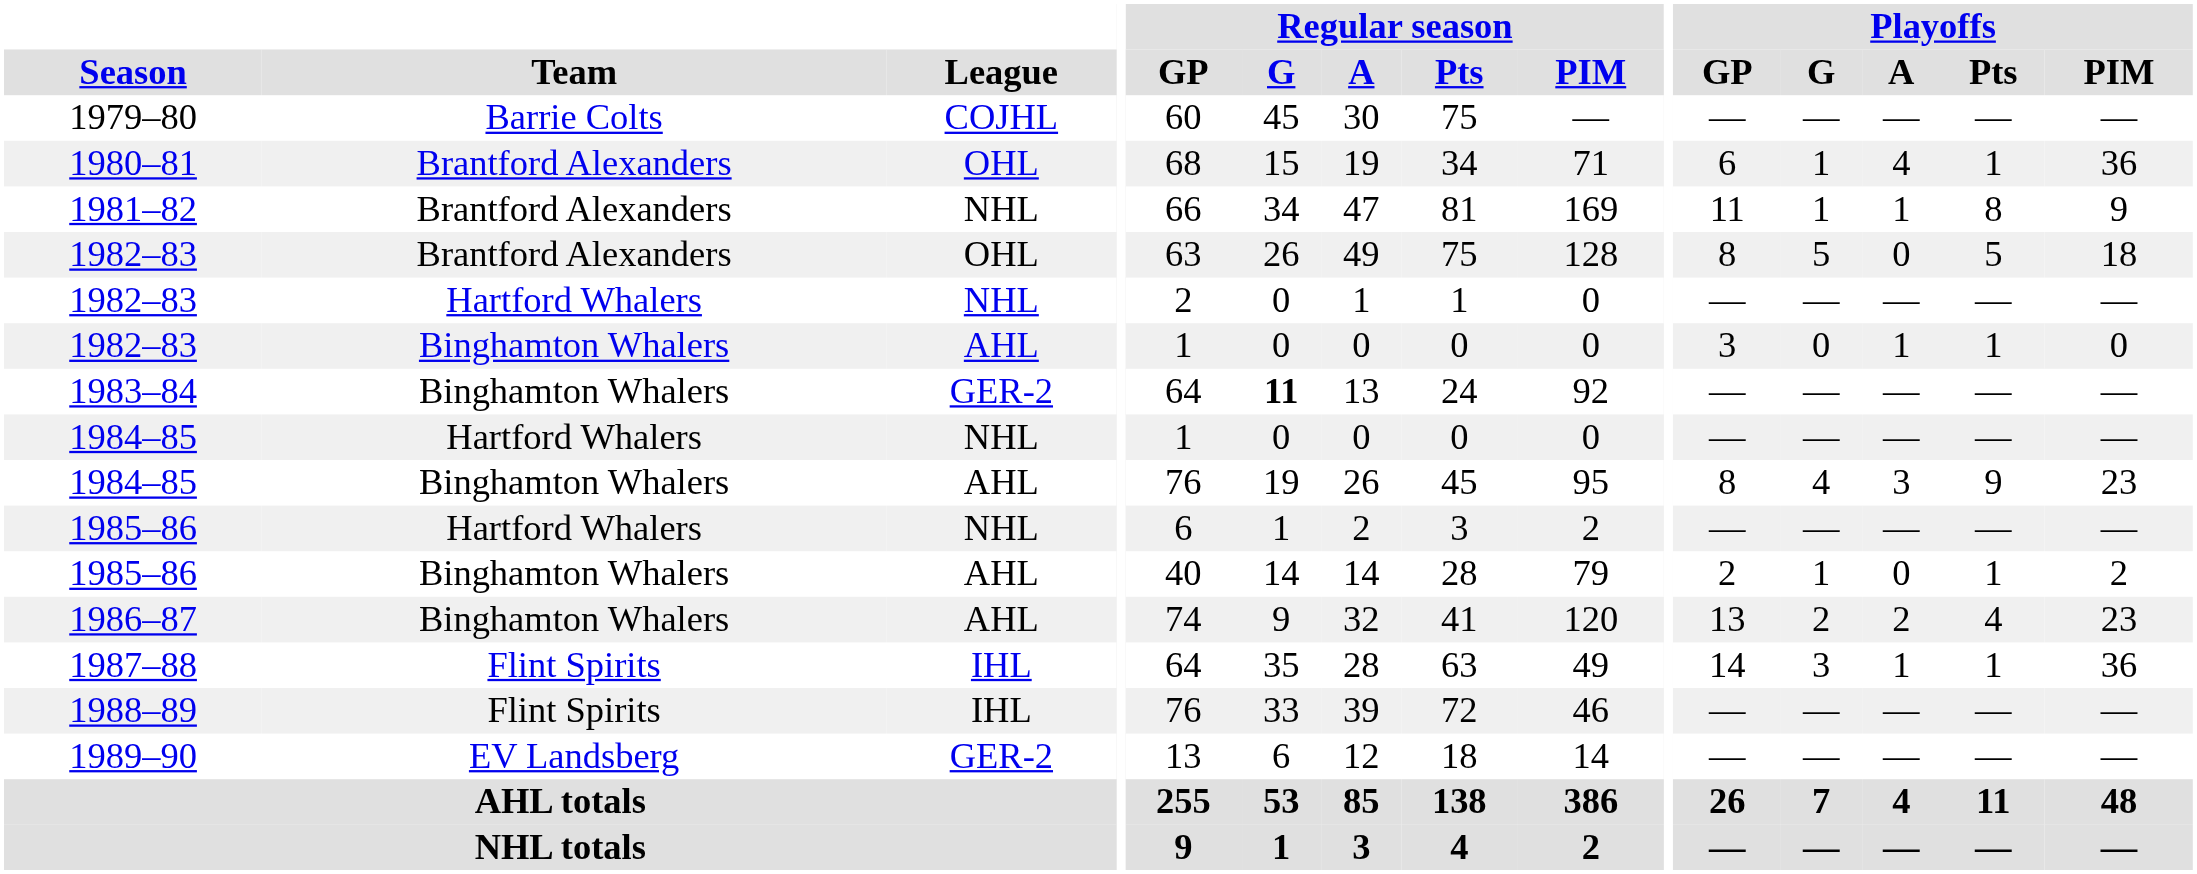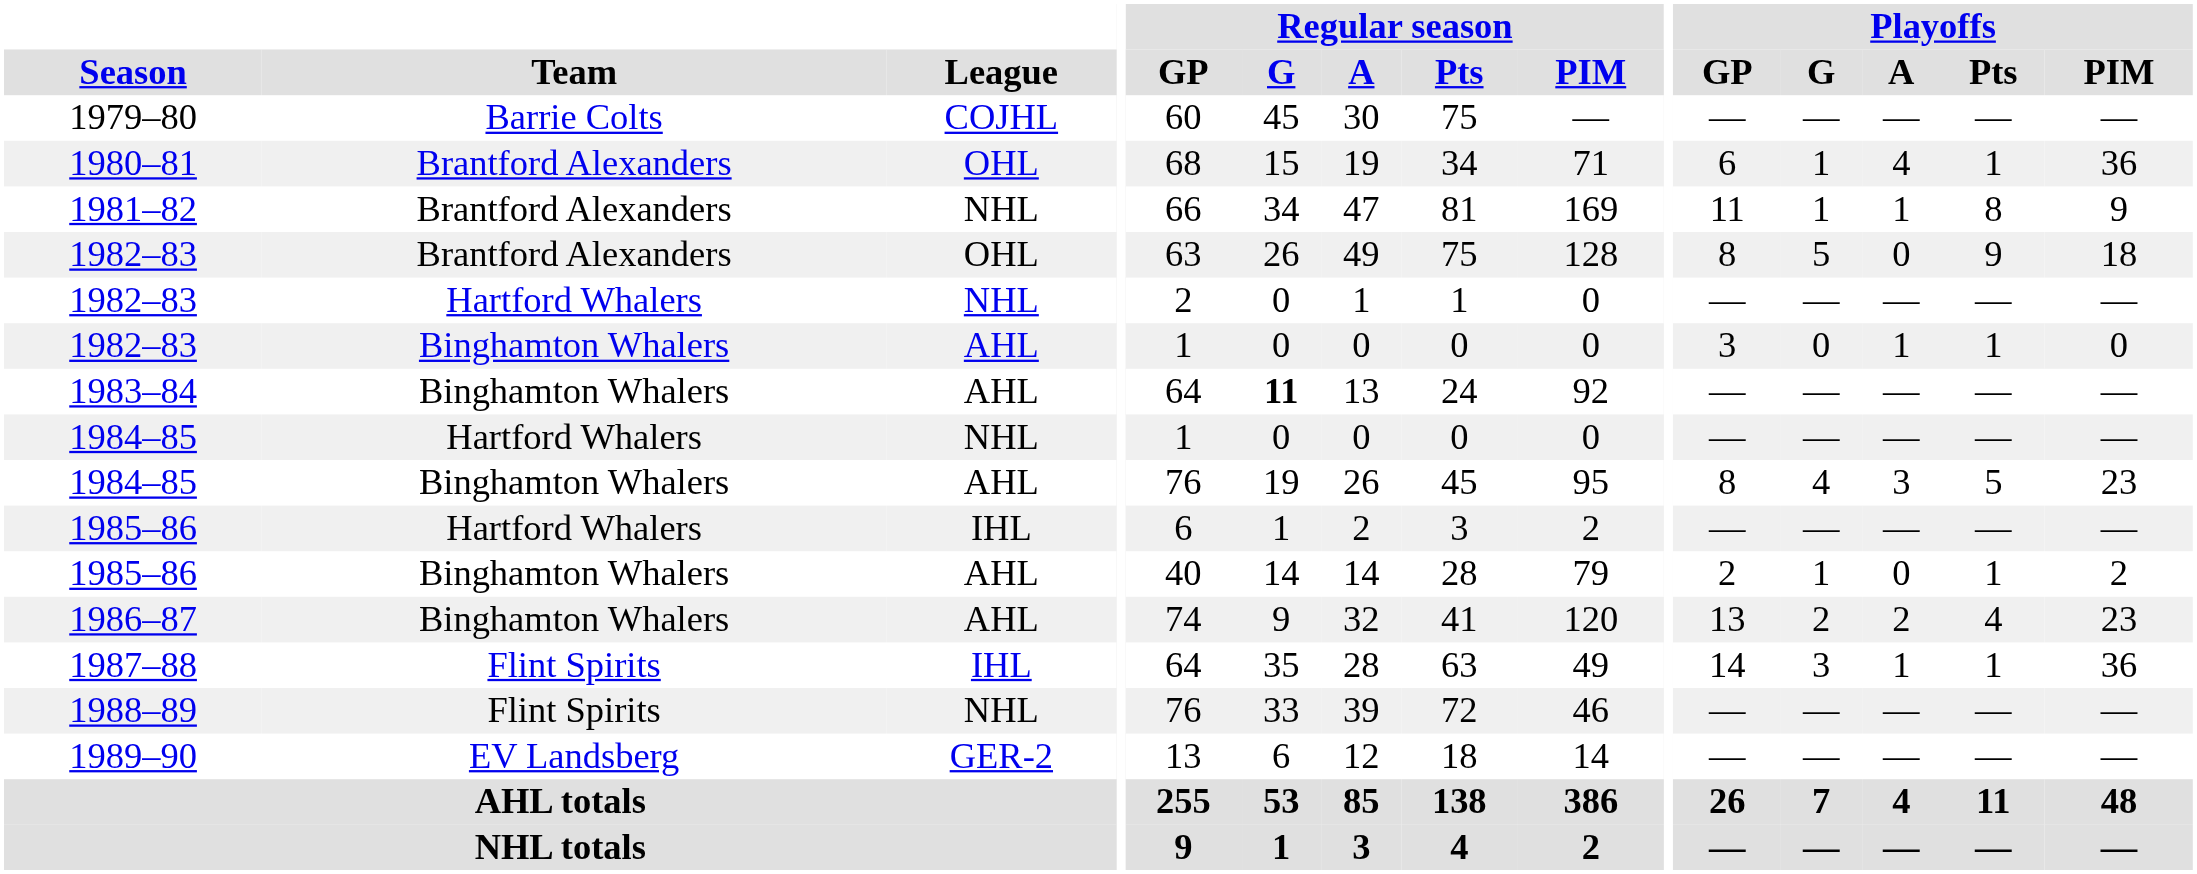 <table border="0" cellpadding="1" cellspacing="0" style="text-align:center; width:60em">
 <tr bgcolor="#e0e0e0">
 <th colspan="3" bgcolor="#ffffff"></th>
 <th rowspan="100" bgcolor="#ffffff"></th>
 <th colspan="5"><a href='#'>Regular season</a></th>
 <th rowspan="100" bgcolor="#ffffff"></th>
 <th colspan="5"><a href='#'>Playoffs</a></th>
 </tr>
 <tr bgcolor="#e0e0e0">
 <th><a href='#'>Season</a></th>
 <th>Team</th>
 <th>League</th>
 <th>GP</th>
 <th><a href='#'>G</a></th>
 <th><a href='#'>A</a></th>
 <th><a href='#'>Pts</a></th>
 <th><a href='#'>PIM</a></th>
 <th>GP</th>
 <th>G</th>
 <th>A</th>
 <th>Pts</th>
 <th>PIM</th>
 </tr>
 <tr>
 <td>1979–80</td>
 <td><a href='#'>Barrie Colts</a></td>
 <td><a href='#'>COJHL</a></td>
 <td>60</td>
 <td>45</td>
 <td>30</td>
 <td>75</td>
 <td>—</td>
 <td>—</td>
 <td>—</td>
 <td>—</td>
 <td>—</td>
 <td>—</td>
 </tr>
 <tr bgcolor="#f0f0f0">
 <td><a href='#'>1980–81</a></td>
 <td><a href='#'>Brantford Alexanders</a></td>
 <td><a href='#'>OHL</a></td>
 <td>68</td>
 <td>15</td>
 <td>19</td>
 <td>34</td>
 <td>71</td>
 <td>6</td>
 <td>1</td>
 <td>4</td>
 <td>1</td>
 <td>36</td>
 </tr>
 <tr>
 <td><a href='#'>1981–82</a></td>
 <td>Brantford Alexanders</td>
 <td>NHL</td>
 <td>66</td>
 <td>34</td>
 <td>47</td>
 <td>81</td>
 <td>169</td>
 <td>11</td>
 <td>1</td>
 <td>1</td>
 <td>8</td>
 <td>9</td>
 </tr>
 <tr bgcolor="#f0f0f0">
 <td><a href='#'>1982–83</a></td>
 <td>Brantford Alexanders</td>
 <td>OHL</td>
 <td>63</td>
 <td>26</td>
 <td>49</td>
 <td>75</td>
 <td>128</td>
 <td>8</td>
 <td>5</td>
 <td>0</td>
-<td>5</td>
+<td>9</td>
 <td>18</td>
 </tr>
 <tr>
 <td><a href='#'>1982–83</a></td>
 <td><a href='#'>Hartford Whalers</a></td>
 <td><a href='#'>NHL</a></td>
 <td>2</td>
 <td>0</td>
 <td>1</td>
 <td>1</td>
 <td>0</td>
 <td>—</td>
 <td>—</td>
 <td>—</td>
 <td>—</td>
 <td>—</td>
 </tr>
 <tr bgcolor="#f0f0f0">
 <td><a href='#'>1982–83</a></td>
 <td><a href='#'>Binghamton Whalers</a></td>
 <td><a href='#'>AHL</a></td>
 <td>1</td>
 <td>0</td>
 <td>0</td>
 <td>0</td>
 <td>0</td>
 <td>3</td>
 <td>0</td>
 <td>1</td>
 <td>1</td>
 <td>0</td>
 </tr>
 <tr>
 <td><a href='#'>1983–84</a></td>
 <td>Binghamton Whalers</td>
-<td><a href='#'>GER-2</a></td>
+<td>AHL</td>
 <td>64</td>
 <td><strong>11</strong></td>
 <td>13</td>
 <td>24</td>
 <td>92</td>
 <td>—</td>
 <td>—</td>
 <td>—</td>
 <td>—</td>
 <td>—</td>
 </tr>
 <tr bgcolor="#f0f0f0">
 <td><a href='#'>1984–85</a></td>
 <td>Hartford Whalers</td>
 <td>NHL</td>
 <td>1</td>
 <td>0</td>
 <td>0</td>
 <td>0</td>
 <td>0</td>
 <td>—</td>
 <td>—</td>
 <td>—</td>
 <td>—</td>
 <td>—</td>
 </tr>
 <tr>
 <td><a href='#'>1984–85</a></td>
 <td>Binghamton Whalers</td>
 <td>AHL</td>
 <td>76</td>
 <td>19</td>
 <td>26</td>
 <td>45</td>
 <td>95</td>
 <td>8</td>
 <td>4</td>
 <td>3</td>
-<td>9</td>
+<td>5</td>
 <td>23</td>
 </tr>
 <tr bgcolor="#f0f0f0">
 <td><a href='#'>1985–86</a></td>
 <td>Hartford Whalers</td>
-<td>NHL</td>
+<td>IHL</td>
 <td>6</td>
 <td>1</td>
 <td>2</td>
 <td>3</td>
 <td>2</td>
 <td>—</td>
 <td>—</td>
 <td>—</td>
 <td>—</td>
 <td>—</td>
 </tr>
 <tr>
 <td><a href='#'>1985–86</a></td>
 <td>Binghamton Whalers</td>
 <td>AHL</td>
 <td>40</td>
 <td>14</td>
 <td>14</td>
 <td>28</td>
 <td>79</td>
 <td>2</td>
 <td>1</td>
 <td>0</td>
 <td>1</td>
 <td>2</td>
 </tr>
 <tr bgcolor="#f0f0f0">
 <td><a href='#'>1986–87</a></td>
 <td>Binghamton Whalers</td>
 <td>AHL</td>
 <td>74</td>
 <td>9</td>
 <td>32</td>
 <td>41</td>
 <td>120</td>
 <td>13</td>
 <td>2</td>
 <td>2</td>
 <td>4</td>
 <td>23</td>
 </tr>
 <tr>
 <td><a href='#'>1987–88</a></td>
 <td><a href='#'>Flint Spirits</a></td>
 <td><a href='#'>IHL</a></td>
 <td>64</td>
 <td>35</td>
 <td>28</td>
 <td>63</td>
 <td>49</td>
 <td>14</td>
 <td>3</td>
 <td>1</td>
 <td>1</td>
 <td>36</td>
 </tr>
 <tr bgcolor="#f0f0f0">
 <td><a href='#'>1988–89</a></td>
 <td>Flint Spirits</td>
-<td>IHL</td>
+<td>NHL</td>
 <td>76</td>
 <td>33</td>
 <td>39</td>
 <td>72</td>
 <td>46</td>
 <td>—</td>
 <td>—</td>
 <td>—</td>
 <td>—</td>
 <td>—</td>
 </tr>
 <tr>
 <td><a href='#'>1989–90</a></td>
 <td><a href='#'>EV Landsberg</a></td>
 <td><a href='#'>GER-2</a></td>
 <td>13</td>
 <td>6</td>
 <td>12</td>
 <td>18</td>
 <td>14</td>
 <td>—</td>
 <td>—</td>
 <td>—</td>
 <td>—</td>
 <td>—</td>
 </tr>
 <tr bgcolor="#e0e0e0">
 <th colspan="3">AHL totals</th>
 <th>255</th>
 <th>53</th>
 <th>85</th>
 <th>138</th>
 <th>386</th>
 <th>26</th>
 <th>7</th>
 <th>4</th>
 <th>11</th>
 <th>48</th>
 </tr>
 <tr bgcolor="#e0e0e0">
 <th colspan="3">NHL totals</th>
 <th>9</th>
 <th>1</th>
 <th>3</th>
 <th>4</th>
 <th>2</th>
 <th>—</th>
 <th>—</th>
 <th>—</th>
 <th>—</th>
 <th>—</th>
 </tr>
 </table>
